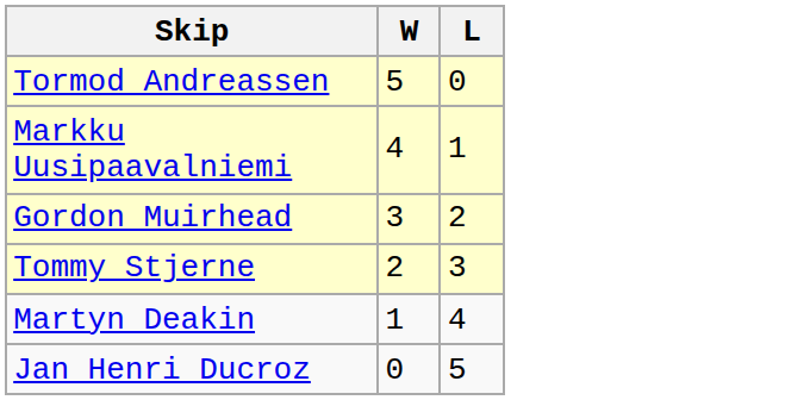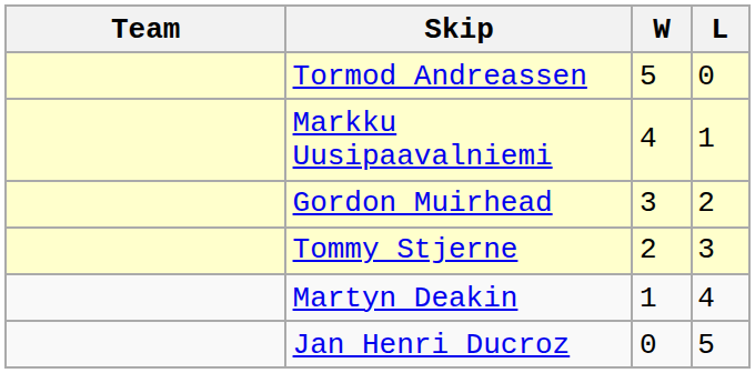 <table class="wikitable">
 <tr>
+<th width="120">Team</th>
 <th width="150">Skip</th>
 <th width="20">W</th>
 <th width="20">L</th>
 </tr>
 <tr bgcolor="#ffffcc">
+<td></td>
 <td><a href='#'>Tormod Andreassen</a></td>
 <td>5</td>
 <td>0</td>
 </tr>
 <tr bgcolor="#ffffcc">
+<td></td>
 <td><a href='#'>Markku Uusipaavalniemi</a></td>
 <td>4</td>
 <td>1</td>
 </tr>
 <tr bgcolor="#ffffcc">
+<td></td>
 <td><a href='#'>Gordon Muirhead</a></td>
 <td>3</td>
 <td>2</td>
 </tr>
 <tr bgcolor="#ffffcc">
+<td></td>
 <td><a href='#'>Tommy Stjerne</a></td>
 <td>2</td>
 <td>3</td>
 </tr>
 <tr>
+<td></td>
 <td><a href='#'>Martyn Deakin</a></td>
 <td>1</td>
 <td>4</td>
 </tr>
 <tr>
+<td></td>
 <td><a href='#'>Jan Henri Ducroz</a></td>
 <td>0</td>
 <td>5</td>
 </tr>
 </table>
